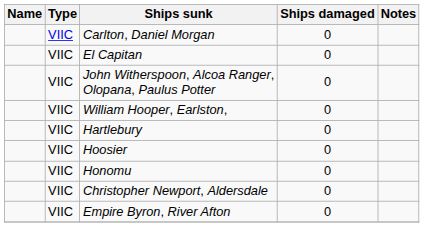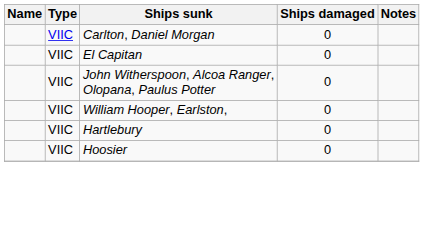 <table class="wikitable sortable">
 <tr>
 <th>Name</th>
 <th>Type</th>
 <th>Ships sunk</th>
 <th>Ships damaged</th>
 <th class="unsortable">Notes</th>
 </tr>
 <tr>
 <td></td>
 <td><a href='#'>VIIC</a></td>
 <td align="left"><em>Carlton</em>, <em>Daniel Morgan</em></td>
 <td align="center">0</td>
 <td></td>
 </tr>
 <tr>
 <td></td>
 <td>VIIC</td>
 <td align="left"><em>El Capitan</em></td>
 <td align="center">0</td>
 <td></td>
 </tr>
 <tr>
 <td></td>
 <td>VIIC</td>
 <td align="left"><em>John Witherspoon</em>, <em>Alcoa Ranger</em>,<br><em>Olopana</em>, <em>Paulus Potter</em></td>
 <td align="center">0</td>
 <td></td>
 </tr>
 <tr>
 <td></td>
 <td>VIIC</td>
 <td align="left"><em>William Hooper</em>, <em>Earlston</em>,</td>
 <td align="center">0</td>
 <td></td>
 </tr>
 <tr>
 <td></td>
 <td>VIIC</td>
 <td align="left"><em>Hartlebury</em></td>
 <td align="center">0</td>
 <td></td>
 </tr>
 <tr>
 <td></td>
 <td>VIIC</td>
 <td align="left"><em>Hoosier</em></td>
 <td align="center">0</td>
 <td></td>
 </tr>
 <tr>
-<td></td>
-<td>VIIC</td>
-<td align="left"><em>Honomu</em></td>
-<td align="center">0</td>
-<td></td>
-</tr>
-<tr>
-<td></td>
-<td>VIIC</td>
-<td align="left"><em>Christopher Newport</em>, <em>Aldersdale</em></td>
-<td align="center">0</td>
-<td></td>
-</tr>
-<tr>
-<td></td>
-<td>VIIC</td>
-<td align="left"><em>Empire Byron</em>, <em>River Afton</em></td>
-<td align="center">0</td>
-<td></td>
-</tr>
-<tr>
 </tr>
 </table>
